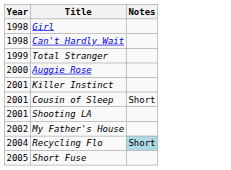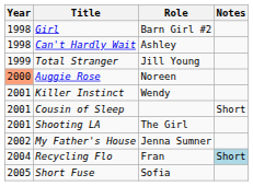 <table class="wikitable sortable">
 <tr>
 <th>Year</th>
 <th>Title</th>
+<th>Role</th>
 <th class="unsortable">Notes</th>
 </tr>
 <tr>
 <td>1998</td>
 <td><em><a href='#'>Girl</a></em></td>
+<td>Barn Girl #2</td>
 <td></td>
 </tr>
 <tr>
 <td>1998</td>
 <td><em><a href='#'>Can't Hardly Wait</a></em></td>
+<td>Ashley</td>
 <td></td>
 </tr>
 <tr>
 <td>1999</td>
 <td><em>Total Stranger</em></td>
+<td>Jill Young</td>
 <td></td>
 </tr>
 <tr>
-<td>2000</td>
+<td style="background: lightsalmon;">2000</td>
 <td><em><a href='#'>Auggie Rose</a></em></td>
+<td>Noreen</td>
 <td></td>
 </tr>
 <tr>
 <td>2001</td>
 <td><em>Killer Instinct</em></td>
+<td>Wendy</td>
 <td></td>
 </tr>
 <tr>
 <td>2001</td>
 <td><em>Cousin of Sleep</em></td>
+<td></td>
 <td>Short</td>
 </tr>
 <tr>
 <td>2001</td>
 <td><em>Shooting LA</em></td>
+<td>The Girl</td>
 <td></td>
 </tr>
 <tr>
 <td>2002</td>
 <td><em>My Father's House</em></td>
+<td>Jenna Sumner</td>
 <td></td>
 </tr>
 <tr>
 <td>2004</td>
 <td><em>Recycling Flo</em></td>
+<td>Fran</td>
 <td style="background: lightblue;">Short</td>
 </tr>
 <tr>
 <td>2005</td>
 <td><em>Short Fuse</em></td>
+<td>Sofia</td>
 <td></td>
 </tr>
 </table>
